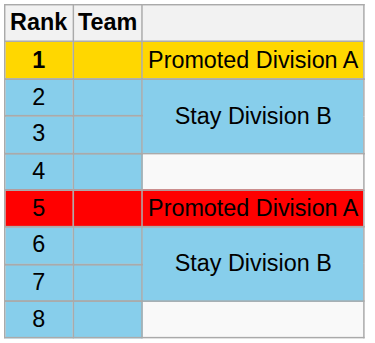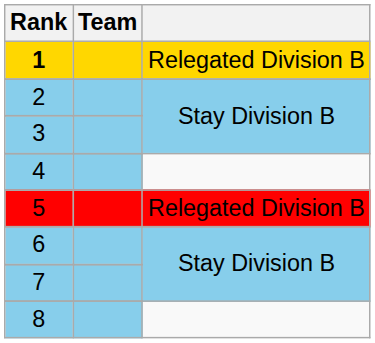 <table class="wikitable" style="text-align:center">
 <tr>
 <th>Rank</th>
 <th>Team</th>
 <th></th>
 </tr>
 <tr style="background:gold;">
 <td><strong>1</strong></td>
 <td align="left"></td>
-<td>Promoted Division A</td>
+<td>Relegated Division B</td>
 </tr>
 <tr>
 </tr>
 <tr style="background:skyblue">
 <td>2</td>
 <td align="left"></td>
 <td ROWSPAN="3">Stay Division B</td>
 </tr>
 <tr>
 </tr>
 <tr style="background:skyblue">
 <td>3</td>
 <td align="left"></td>
 </tr>
 <tr>
 </tr>
 <tr style="background:skyblue">
 <td>4</td>
 <td align="left"></td>
 </tr>
 <tr>
 </tr>
 <tr style="background:red">
 <td>5</td>
 <td align="left"></td>
-<td>Promoted Division A</td>
+<td>Relegated Division B</td>
 </tr>
 <tr>
 </tr>
 <tr style="background:skyblue">
 <td>6</td>
 <td align="left"></td>
 <td ROWSPAN="3">Stay Division B</td>
 </tr>
 <tr>
 </tr>
 <tr style="background:skyblue">
 <td>7</td>
 <td align="left"></td>
 </tr>
 <tr>
 </tr>
 <tr style="background:skyblue">
 <td>8</td>
 <td align="left"></td>
 </tr>
 </table>
